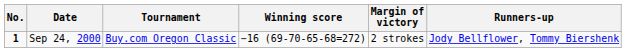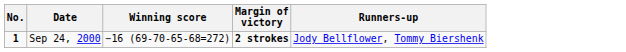 <table class="wikitable" style="font-size:95%;">
 <tr>
 <th>No.</th>
 <th>Date</th>
-<th>Tournament</th>
 <th>Winning score</th>
 <th>Margin of<br>victory</th>
 <th>Runners-up</th>
 </tr>
 <tr>
 <td align=center><strong>1</strong></td>
 <td align=right>Sep 24, <a href='#'>2000</a></td>
-<td><a href='#'>Buy.com Oregon Classic</a></td>
 <td>−16 (69-70-65-68=272)</td>
-<td>2 strokes</td>
+<td><strong>2 strokes</strong></td>
 <td> <a href='#'>Jody Bellflower</a>,  <a href='#'>Tommy Biershenk</a></td>
 </tr>
 </table>
